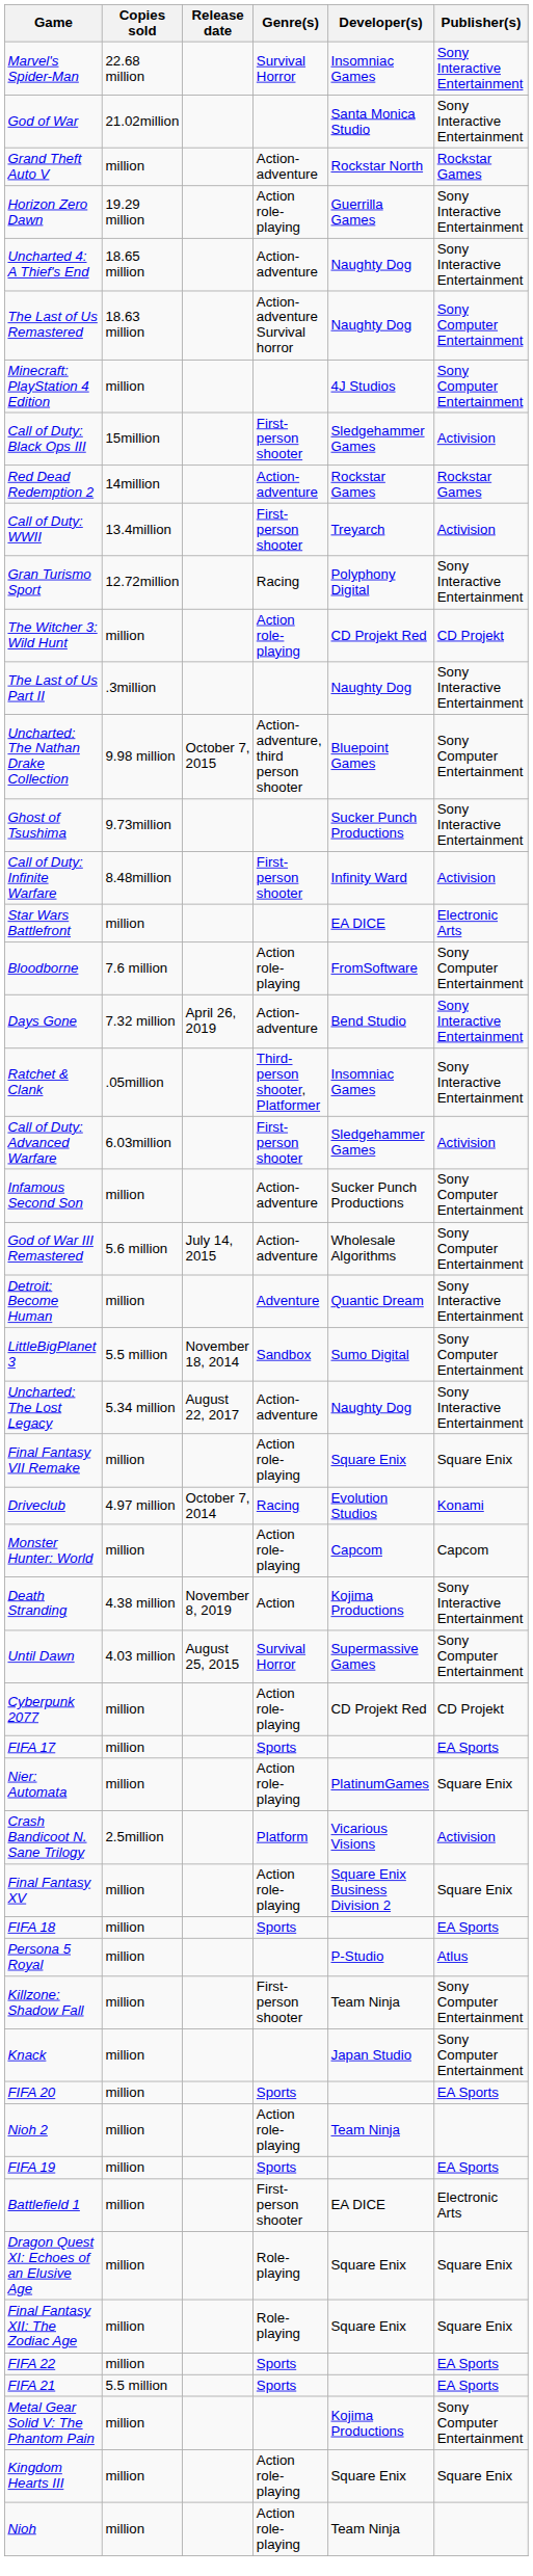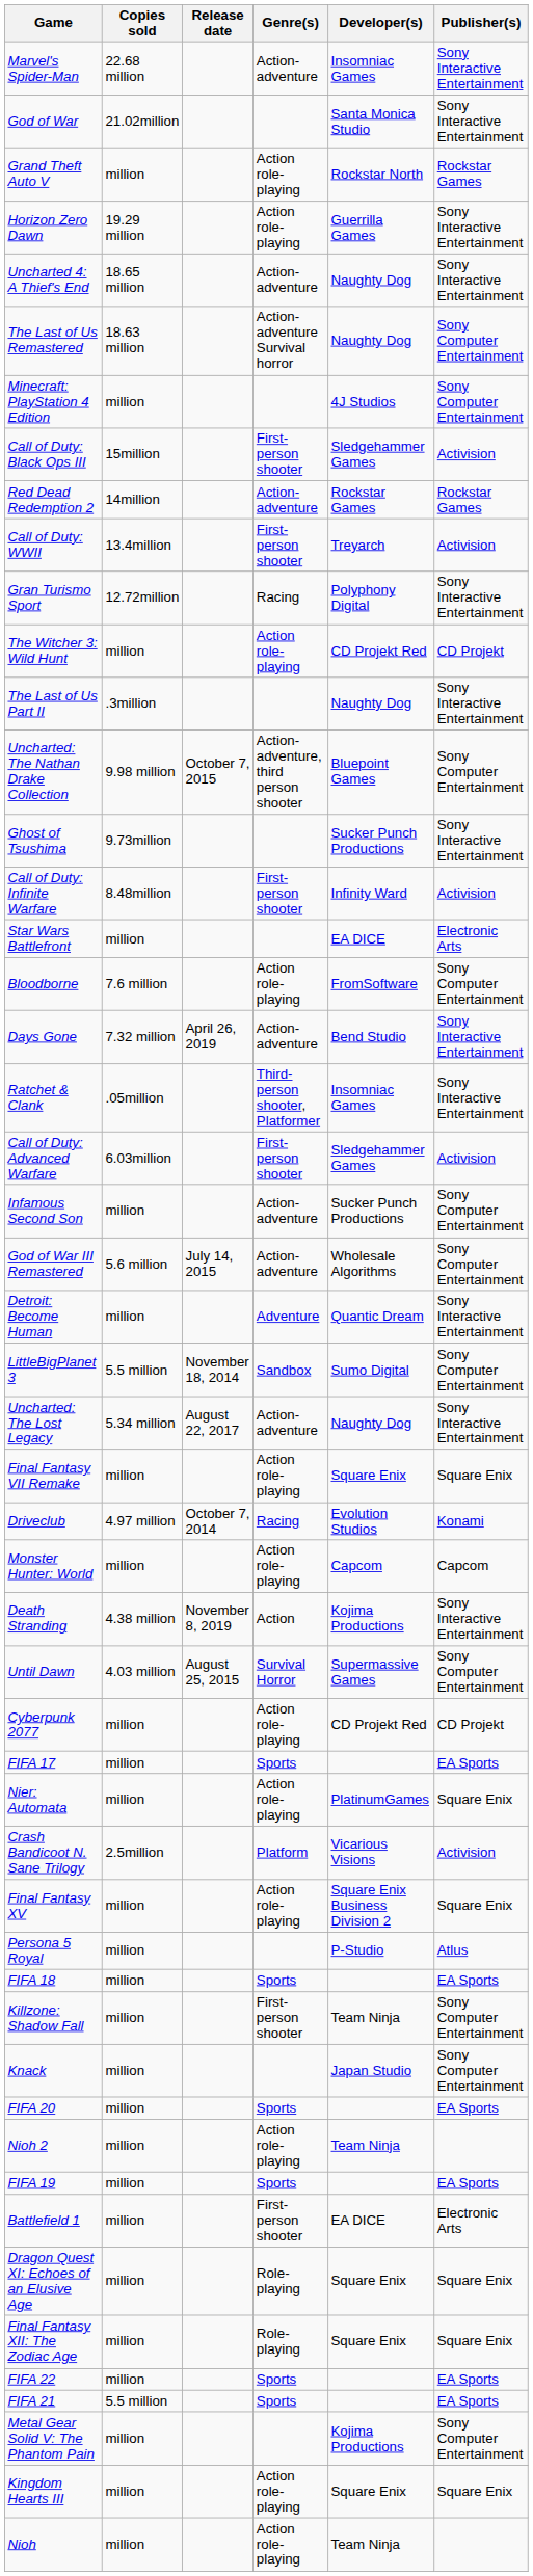 <table class="wikitable plainrowheaders sortable static-row-numbers">
 <tr>
 <th scope="col">Game</th>
 <th scope="col">Copies sold</th>
 <th scope="col">Release date</th>
 <th scope="col">Genre(s)</th>
 <th scope="col">Developer(s)</th>
 <th scope="col">Publisher(s)</th>
 </tr>
 <tr>
 <td><em><a href='#'>Marvel's Spider-Man</a></em></td>
 <td>22.68 million</td>
 <td></td>
-<td><a href='#'>Survival Horror</a></td>
+<td>Action-adventure</td>
 <td><a href='#'>Insomniac Games</a></td>
 <td><a href='#'>Sony Interactive Entertainment</a></td>
 </tr>
 <tr>
 <td><em><a href='#'>God of War</a></em></td>
 <td>21.02million</td>
 <td></td>
 <td></td>
 <td><a href='#'>Santa Monica Studio</a></td>
 <td>Sony Interactive Entertainment</td>
 </tr>
 <tr>
 <td><em><a href='#'>Grand Theft Auto V</a></em></td>
 <td>million</td>
 <td></td>
-<td>Action-adventure</td>
+<td>Action role-playing</td>
 <td><a href='#'>Rockstar North</a></td>
 <td><a href='#'>Rockstar Games</a></td>
 </tr>
 <tr>
 <td><em><a href='#'>Horizon Zero Dawn</a></em></td>
 <td>19.29 million</td>
 <td></td>
 <td>Action role-playing</td>
 <td><a href='#'>Guerrilla Games</a></td>
 <td>Sony Interactive Entertainment</td>
 </tr>
 <tr>
 <td><em><a href='#'>Uncharted 4: A Thief's End</a></em></td>
 <td>18.65 million</td>
 <td></td>
 <td>Action-adventure</td>
 <td><a href='#'>Naughty Dog</a></td>
 <td>Sony Interactive Entertainment</td>
 </tr>
 <tr>
 <td><em><a href='#'>The Last of Us Remastered</a></em></td>
 <td>18.63 million </td>
 <td></td>
 <td>Action-adventure Survival horror</td>
 <td><a href='#'>Naughty Dog</a></td>
 <td><a href='#'>Sony Computer Entertainment</a></td>
 </tr>
 <tr>
 <td><em><a href='#'>Minecraft: PlayStation 4 Edition</a></em></td>
 <td>million</td>
 <td></td>
 <td></td>
 <td><a href='#'>4J Studios</a></td>
 <td><a href='#'>Sony Computer Entertainment</a></td>
 </tr>
 <tr>
 <td><em><a href='#'>Call of Duty: Black Ops III</a></em></td>
 <td>15million</td>
 <td></td>
 <td><a href='#'>First-person shooter</a></td>
 <td><a href='#'>Sledgehammer Games</a></td>
 <td><a href='#'>Activision</a></td>
 </tr>
 <tr>
 <td><em><a href='#'>Red Dead Redemption 2</a></em></td>
 <td>14million</td>
 <td></td>
 <td><a href='#'>Action-adventure</a></td>
 <td><a href='#'>Rockstar Games</a></td>
 <td><a href='#'>Rockstar Games</a></td>
 </tr>
 <tr>
 <td><em><a href='#'>Call of Duty: WWII</a></em></td>
 <td>13.4million</td>
 <td></td>
 <td><a href='#'>First-person shooter</a></td>
 <td><a href='#'>Treyarch</a></td>
 <td><a href='#'>Activision</a></td>
 </tr>
 <tr>
 <td><em><a href='#'>Gran Turismo Sport</a></em></td>
 <td>12.72million</td>
 <td></td>
 <td>Racing</td>
 <td><a href='#'>Polyphony Digital</a></td>
 <td>Sony Interactive Entertainment</td>
 </tr>
 <tr>
 <td><em><a href='#'>The Witcher 3: Wild Hunt</a></em></td>
 <td>million</td>
 <td></td>
 <td><a href='#'>Action role-playing</a></td>
 <td><a href='#'>CD Projekt Red</a></td>
 <td><a href='#'>CD Projekt</a></td>
 </tr>
 <tr>
 <td><em><a href='#'>The Last of Us Part II</a></em></td>
 <td>.3million</td>
 <td></td>
 <td></td>
 <td><a href='#'>Naughty Dog</a></td>
 <td>Sony Interactive Entertainment</td>
 </tr>
 <tr>
 <td><a href='#'><em>Uncharted: The Nathan Drake Collection</em></a></td>
 <td>9.98 million </td>
 <td>October 7, 2015</td>
 <td>Action-adventure, third person shooter</td>
 <td><a href='#'>Bluepoint Games</a></td>
 <td>Sony Computer Entertainment</td>
 </tr>
 <tr>
 <td><em><a href='#'>Ghost of Tsushima</a></em></td>
 <td>9.73million</td>
 <td></td>
 <td></td>
 <td><a href='#'>Sucker Punch Productions</a></td>
 <td>Sony Interactive Entertainment</td>
 </tr>
 <tr>
 <td><em><a href='#'>Call of Duty: Infinite Warfare</a></em></td>
 <td>8.48million</td>
 <td></td>
 <td><a href='#'>First-person shooter</a></td>
 <td><a href='#'>Infinity Ward</a></td>
 <td><a href='#'>Activision</a></td>
 </tr>
 <tr>
 <td><em><a href='#'>Star Wars Battlefront</a></em></td>
 <td>million</td>
 <td></td>
 <td></td>
 <td><a href='#'>EA DICE</a></td>
 <td><a href='#'>Electronic Arts</a></td>
 </tr>
 <tr>
 <td><em><a href='#'>Bloodborne</a></em></td>
 <td>7.6 million </td>
 <td></td>
 <td>Action role-playing</td>
 <td><a href='#'>FromSoftware</a></td>
 <td>Sony Computer Entertainment</td>
 </tr>
 <tr>
 <td><em><a href='#'>Days Gone</a></em></td>
 <td>7.32 million</td>
 <td>April 26, 2019</td>
 <td>Action-adventure</td>
 <td><a href='#'>Bend Studio</a></td>
 <td><a href='#'>Sony Interactive Entertainment</a></td>
 </tr>
 <tr>
 <td><em><a href='#'>Ratchet & Clank</a></em></td>
 <td>.05million</td>
 <td></td>
 <td><a href='#'>Third-person shooter</a>, <a href='#'>Platformer</a></td>
 <td><a href='#'>Insomniac Games</a></td>
 <td>Sony Interactive Entertainment</td>
 </tr>
 <tr>
 <td><em><a href='#'>Call of Duty: Advanced Warfare</a></em></td>
 <td>6.03million</td>
 <td></td>
 <td><a href='#'>First-person shooter</a></td>
 <td><a href='#'>Sledgehammer Games</a></td>
 <td><a href='#'>Activision</a></td>
 </tr>
 <tr>
 <td><em><a href='#'>Infamous Second Son</a></em></td>
 <td>million</td>
 <td></td>
 <td>Action-adventure</td>
 <td>Sucker Punch Productions</td>
 <td>Sony Computer Entertainment</td>
 </tr>
 <tr>
 <td><a href='#'><em>God of War III Remastered</em></a></td>
 <td>5.6 million </td>
 <td>July 14, 2015</td>
 <td>Action-adventure</td>
 <td>Wholesale Algorithms</td>
 <td>Sony Computer Entertainment</td>
 </tr>
 <tr>
 <td><em><a href='#'>Detroit: Become Human</a></em></td>
 <td>million</td>
 <td></td>
 <td><a href='#'>Adventure</a></td>
 <td><a href='#'>Quantic Dream</a></td>
 <td>Sony Interactive Entertainment</td>
 </tr>
 <tr>
 <td><a href='#'><em>LittleBigPlanet 3</em></a></td>
 <td>5.5 million </td>
 <td>November 18, 2014</td>
 <td><a href='#'>Sandbox</a></td>
 <td><a href='#'>Sumo Digital</a></td>
 <td>Sony Computer Entertainment</td>
 </tr>
 <tr>
 <td><a href='#'><em>Uncharted: The Lost Legacy</em></a></td>
 <td>5.34 million </td>
 <td>August 22, 2017</td>
 <td>Action-adventure</td>
 <td><a href='#'>Naughty Dog</a></td>
 <td>Sony Interactive Entertainment</td>
 </tr>
 <tr>
 <td><em><a href='#'>Final Fantasy VII Remake</a></em></td>
 <td>million</td>
 <td></td>
 <td>Action role-playing</td>
 <td><a href='#'>Square Enix</a></td>
 <td>Square Enix</td>
 </tr>
 <tr>
 <td><em><a href='#'>Driveclub</a></em></td>
 <td>4.97 million </td>
 <td>October 7, 2014</td>
 <td><a href='#'>Racing</a></td>
 <td><a href='#'>Evolution Studios</a></td>
 <td><a href='#'>Konami</a></td>
 </tr>
 <tr>
 <td><em><a href='#'>Monster Hunter: World</a></em></td>
 <td>million</td>
 <td></td>
 <td>Action role-playing</td>
 <td><a href='#'>Capcom</a></td>
 <td>Capcom</td>
 </tr>
 <tr>
 <td><a href='#'><em>Death Stranding</em></a></td>
 <td>4.38 million </td>
 <td>November 8, 2019</td>
 <td>Action</td>
 <td><a href='#'>Kojima Productions</a></td>
 <td>Sony Interactive Entertainment</td>
 </tr>
 <tr>
 <td><a href='#'><em>Until Dawn</em></a></td>
 <td>4.03 million </td>
 <td>August 25, 2015</td>
 <td><a href='#'>Survival Horror</a></td>
 <td><a href='#'>Supermassive Games</a></td>
 <td>Sony Computer Entertainment</td>
 </tr>
 <tr>
 <td><em><a href='#'>Cyberpunk 2077</a></em></td>
 <td>million</td>
 <td></td>
 <td>Action role-playing</td>
 <td>CD Projekt Red</td>
 <td>CD Projekt</td>
 </tr>
 <tr Until Dawn 3.9 million>
 <td><em><a href='#'>FIFA 17</a></em></td>
 <td>million</td>
 <td></td>
 <td><a href='#'>Sports</a></td>
 <td></td>
 <td><a href='#'>EA Sports</a></td>
 </tr>
 <tr>
 <td><em><a href='#'>Nier: Automata</a></em></td>
 <td>million</td>
 <td></td>
 <td>Action role-playing</td>
 <td><a href='#'>PlatinumGames</a></td>
 <td>Square Enix</td>
 </tr>
 <tr>
 <td><em><a href='#'>Crash Bandicoot N. Sane Trilogy</a></em></td>
 <td>2.5million</td>
 <td></td>
 <td><a href='#'>Platform</a></td>
 <td><a href='#'>Vicarious Visions</a></td>
 <td><a href='#'>Activision</a></td>
 </tr>
 <tr>
 <td><em><a href='#'>Final Fantasy XV</a></em></td>
 <td>million</td>
 <td></td>
 <td>Action role-playing</td>
 <td><a href='#'>Square Enix Business Division 2</a></td>
 <td>Square Enix</td>
 </tr>
 <tr>
+<td><em><a href='#'>Persona 5 Royal</a></em></td>
+<td>million</td>
+<td></td>
+<td></td>
+<td><a href='#'>P-Studio</a></td>
+<td><a href='#'>Atlus</a></td>
+</tr>
+<tr>
 <td><em><a href='#'>FIFA 18</a></em></td>
 <td>million</td>
 <td></td>
 <td><a href='#'>Sports</a></td>
 <td></td>
 <td><a href='#'>EA Sports</a></td>
-</tr>
-<tr>
-<td><em><a href='#'>Persona 5 Royal</a></em></td>
-<td>million</td>
-<td></td>
-<td></td>
-<td><a href='#'>P-Studio</a></td>
-<td><a href='#'>Atlus</a></td>
 </tr>
 <tr>
 <td><em><a href='#'>Killzone: Shadow Fall</a></em></td>
 <td>million</td>
 <td></td>
 <td>First-person shooter</td>
 <td>Team Ninja</td>
 <td>Sony Computer Entertainment</td>
 </tr>
 <tr>
 <td><em><a href='#'>Knack</a></em></td>
 <td>million</td>
 <td></td>
 <td></td>
 <td><a href='#'>Japan Studio</a></td>
 <td>Sony Computer Entertainment</td>
 </tr>
 <tr>
 <td><em><a href='#'>FIFA 20</a></em></td>
 <td>million</td>
 <td></td>
 <td><a href='#'>Sports</a></td>
 <td></td>
 <td><a href='#'>EA Sports</a></td>
 </tr>
 <tr>
 <td><em><a href='#'>Nioh 2</a></em></td>
 <td>million</td>
 <td></td>
 <td>Action role-playing</td>
 <td><a href='#'>Team Ninja</a></td>
 <td></td>
 </tr>
 <tr>
 <td><em><a href='#'>FIFA 19</a></em></td>
 <td>million</td>
 <td></td>
 <td><a href='#'>Sports</a></td>
 <td></td>
 <td><a href='#'>EA Sports</a></td>
 </tr>
 <tr>
 <td><em><a href='#'>Battlefield 1</a></em></td>
 <td>million</td>
 <td></td>
 <td>First-person shooter</td>
 <td>EA DICE</td>
 <td>Electronic Arts</td>
 </tr>
 <tr>
 <td><em><a href='#'>Dragon Quest XI: Echoes of an Elusive Age</a></em></td>
 <td>million</td>
 <td></td>
 <td>Role-playing</td>
 <td>Square Enix</td>
 <td>Square Enix</td>
 </tr>
 <tr>
 <td><em><a href='#'>Final Fantasy XII: The Zodiac Age</a></em></td>
 <td>million</td>
 <td></td>
 <td>Role-playing</td>
 <td>Square Enix</td>
 <td>Square Enix</td>
 </tr>
 <tr>
 <td><em><a href='#'>FIFA 22</a></em></td>
 <td>million</td>
 <td></td>
 <td><a href='#'>Sports</a></td>
 <td></td>
 <td><a href='#'>EA Sports</a></td>
 </tr>
 <tr>
 <td><em><a href='#'>FIFA 21</a></em></td>
 <td>5.5 million </td>
 <td></td>
 <td><a href='#'>Sports</a></td>
 <td></td>
 <td><a href='#'>EA Sports</a></td>
 </tr>
 <tr>
 <td><em><a href='#'>Metal Gear Solid V: The Phantom Pain</a></em></td>
 <td>million</td>
 <td></td>
 <td></td>
 <td><a href='#'>Kojima Productions</a></td>
 <td>Sony Computer Entertainment</td>
 </tr>
 <tr>
 <td><em><a href='#'>Kingdom Hearts III</a></em></td>
 <td>million</td>
 <td></td>
 <td>Action role-playing</td>
 <td>Square Enix</td>
 <td>Square Enix</td>
 </tr>
 <tr>
 <td><em><a href='#'>Nioh</a></em></td>
 <td>million</td>
 <td></td>
 <td>Action role-playing</td>
 <td>Team Ninja</td>
 <td></td>
 </tr>
 </table>
